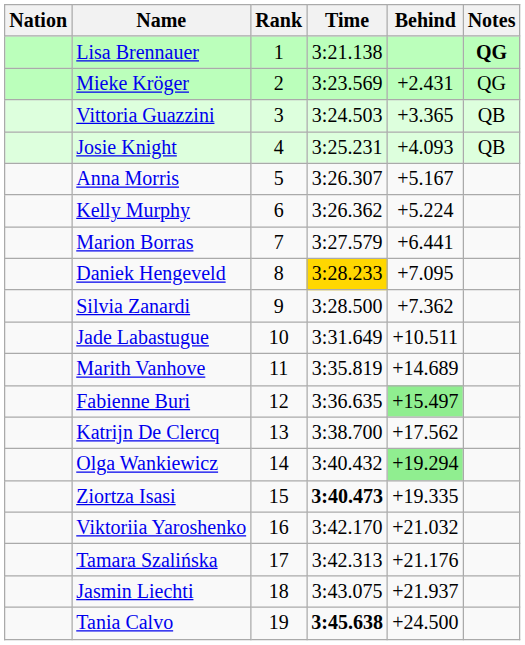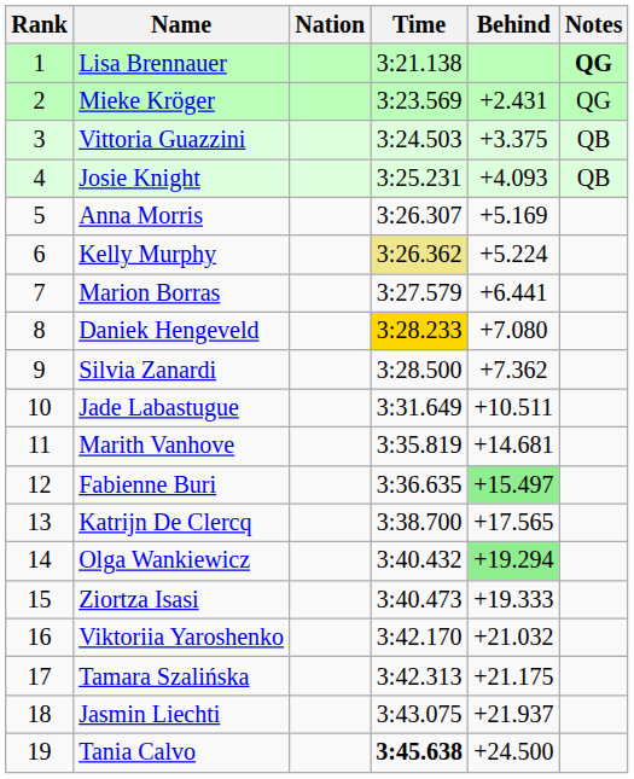 <table class="wikitable sortable" style="text-align:center">
 <tr>
+<th>Rank</th>
+<th>Name</th>
 <th>Nation</th>
-<th>Name</th>
-<th>Rank</th>
 <th>Time</th>
 <th>Behind</th>
 <th>Notes</th>
 </tr>
 <tr bgcolor=bbffbb>
+<td>1</td>
+<td align=left><a href='#'>Lisa Brennauer</a></td>
 <td align=left></td>
-<td align=left><a href='#'>Lisa Brennauer</a></td>
-<td>1</td>
 <td>3:21.138</td>
 <td></td>
 <td><strong>QG</strong></td>
 </tr>
 <tr bgcolor=bbffbb>
+<td>2</td>
+<td align=left><a href='#'>Mieke Kröger</a></td>
 <td align=left></td>
-<td align=left><a href='#'>Mieke Kröger</a></td>
-<td>2</td>
 <td>3:23.569</td>
 <td>+2.431</td>
 <td>QG</td>
 </tr>
 <tr bgcolor=ddffdd>
+<td>3</td>
+<td align=left><a href='#'>Vittoria Guazzini</a></td>
 <td align=left></td>
-<td align=left><a href='#'>Vittoria Guazzini</a></td>
-<td>3</td>
 <td>3:24.503</td>
-<td>+3.365</td>
+<td>+3.375</td>
 <td>QB</td>
 </tr>
 <tr bgcolor=ddffdd>
+<td>4</td>
+<td align=left><a href='#'>Josie Knight</a></td>
 <td align=left></td>
-<td align=left><a href='#'>Josie Knight</a></td>
-<td>4</td>
 <td>3:25.231</td>
 <td>+4.093</td>
 <td>QB</td>
 </tr>
 <tr>
+<td>5</td>
+<td align=left><a href='#'>Anna Morris</a></td>
 <td align=left></td>
-<td align=left><a href='#'>Anna Morris</a></td>
-<td>5</td>
 <td>3:26.307</td>
-<td>+5.167</td>
+<td>+5.169</td>
 <td></td>
 </tr>
 <tr>
+<td>6</td>
+<td align=left><a href='#'>Kelly Murphy</a></td>
 <td align=left></td>
-<td align=left><a href='#'>Kelly Murphy</a></td>
-<td>6</td>
-<td>3:26.362</td>
+<td style="background: khaki;">3:26.362</td>
 <td>+5.224</td>
 <td></td>
 </tr>
 <tr>
+<td>7</td>
+<td align=left><a href='#'>Marion Borras</a></td>
 <td align=left></td>
-<td align=left><a href='#'>Marion Borras</a></td>
-<td>7</td>
 <td>3:27.579</td>
 <td>+6.441</td>
 <td></td>
 </tr>
 <tr>
+<td>8</td>
+<td align=left><a href='#'>Daniek Hengeveld</a></td>
 <td align=left></td>
-<td align=left><a href='#'>Daniek Hengeveld</a></td>
-<td>8</td>
 <td style="background: gold;">3:28.233</td>
-<td>+7.095</td>
+<td>+7.080</td>
 <td></td>
 </tr>
 <tr>
+<td>9</td>
+<td align=left><a href='#'>Silvia Zanardi</a></td>
 <td align=left></td>
-<td align=left><a href='#'>Silvia Zanardi</a></td>
-<td>9</td>
 <td>3:28.500</td>
 <td>+7.362</td>
 <td></td>
 </tr>
 <tr>
+<td>10</td>
+<td align=left><a href='#'>Jade Labastugue</a></td>
 <td align=left></td>
-<td align=left><a href='#'>Jade Labastugue</a></td>
-<td>10</td>
 <td>3:31.649</td>
 <td>+10.511</td>
 <td></td>
 </tr>
 <tr>
+<td>11</td>
+<td align=left><a href='#'>Marith Vanhove</a></td>
 <td align=left></td>
-<td align=left><a href='#'>Marith Vanhove</a></td>
-<td>11</td>
 <td>3:35.819</td>
-<td>+14.689</td>
+<td>+14.681</td>
 <td></td>
 </tr>
 <tr>
+<td>12</td>
+<td align=left><a href='#'>Fabienne Buri</a></td>
 <td align=left></td>
-<td align=left><a href='#'>Fabienne Buri</a></td>
-<td>12</td>
 <td>3:36.635</td>
 <td style="background: lightgreen;">+15.497</td>
 <td></td>
 </tr>
 <tr>
+<td>13</td>
+<td align=left><a href='#'>Katrijn De Clercq</a></td>
 <td align=left></td>
-<td align=left><a href='#'>Katrijn De Clercq</a></td>
-<td>13</td>
 <td>3:38.700</td>
-<td>+17.562</td>
+<td>+17.565</td>
 <td></td>
 </tr>
 <tr>
+<td>14</td>
+<td align=left><a href='#'>Olga Wankiewicz</a></td>
 <td align=left></td>
-<td align=left><a href='#'>Olga Wankiewicz</a></td>
-<td>14</td>
 <td>3:40.432</td>
 <td style="background: lightgreen;">+19.294</td>
 <td></td>
 </tr>
 <tr>
+<td>15</td>
+<td align=left><a href='#'>Ziortza Isasi</a></td>
 <td align=left></td>
-<td align=left><a href='#'>Ziortza Isasi</a></td>
-<td>15</td>
-<td><strong>3:40.473</strong></td>
-<td>+19.335</td>
+<td>3:40.473</td>
+<td>+19.333</td>
 <td></td>
 </tr>
 <tr>
+<td>16</td>
+<td align=left><a href='#'>Viktoriia Yaroshenko</a></td>
 <td align=left></td>
-<td align=left><a href='#'>Viktoriia Yaroshenko</a></td>
-<td>16</td>
 <td>3:42.170</td>
 <td>+21.032</td>
 <td></td>
 </tr>
 <tr>
+<td>17</td>
+<td align=left><a href='#'>Tamara Szalińska</a></td>
 <td align=left></td>
-<td align=left><a href='#'>Tamara Szalińska</a></td>
-<td>17</td>
 <td>3:42.313</td>
-<td>+21.176</td>
+<td>+21.175</td>
 <td></td>
 </tr>
 <tr>
+<td>18</td>
+<td align=left><a href='#'>Jasmin Liechti</a></td>
 <td align=left></td>
-<td align=left><a href='#'>Jasmin Liechti</a></td>
-<td>18</td>
 <td>3:43.075</td>
 <td>+21.937</td>
 <td></td>
 </tr>
 <tr>
+<td>19</td>
+<td align=left><a href='#'>Tania Calvo</a></td>
 <td align=left></td>
-<td align=left><a href='#'>Tania Calvo</a></td>
-<td>19</td>
 <td><strong>3:45.638</strong></td>
 <td>+24.500</td>
 <td></td>
 </tr>
 </table>
